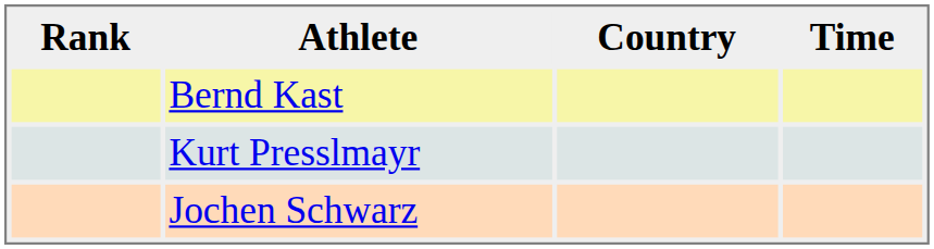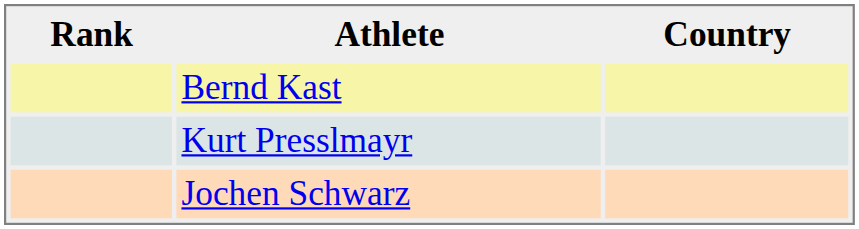 <table style="border-style:solid;border-width:1px;border-color:#808080;background-color:#EFEFEF" cellspacing="2" cellpadding="2" width="385px">
 <tr bgcolor="#EFEFEF">
 <th>Rank</th>
 <th>Athlete</th>
 <th>Country</th>
-<th>Time</th>
 </tr>
 <tr bgcolor="#F7F6A8">
 <td align=center></td>
 <td><a href='#'>Bernd Kast</a></td>
 <td></td>
-<td align="right"></td>
 </tr>
 <tr bgcolor="#DCE5E5">
 <td align=center></td>
 <td><a href='#'>Kurt Presslmayr</a></td>
 <td></td>
-<td align="right"></td>
 </tr>
 <tr bgcolor="#FFDAB9">
 <td align=center></td>
 <td><a href='#'>Jochen Schwarz</a></td>
 <td></td>
-<td align="right"></td>
 </tr>
 </table>
